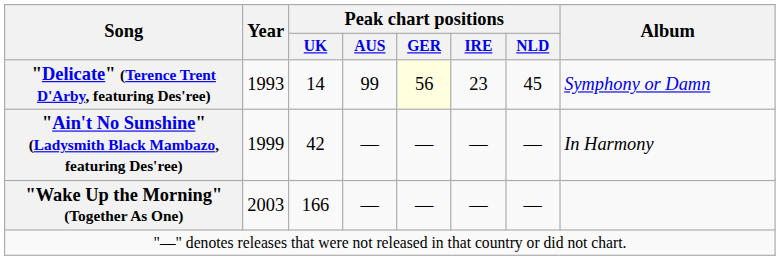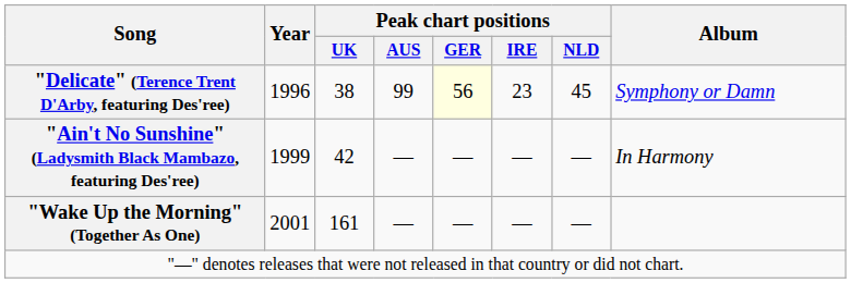 <table class="wikitable plainrowheaders" style="text-align:center">
 <tr>
 <th style="width:200px;" rowspan="2">Song</th>
 <th style="width:30px;" rowspan="2">Year</th>
 <th colspan="5">Peak chart positions</th>
 <th style="width:180px;" rowspan="2">Album</th>
 </tr>
 <tr>
 <th style="width:3em; font-size:85%;"><a href='#'>UK</a><br></th>
 <th style="width:3em; font-size:85%;"><a href='#'>AUS</a><br></th>
 <th style="width:3em; font-size:85%;"><a href='#'>GER</a><br></th>
 <th style="width:3em; font-size:85%;"><a href='#'>IRE</a><br></th>
 <th style="width:3em; font-size:85%;"><a href='#'>NLD</a><br></th>
 </tr>
 <tr>
 <th scope="row">"<a href='#'>Delicate</a>" <small>(<a href='#'>Terence Trent D'Arby</a>, featuring Des'ree)</small></th>
-<td>1993</td>
-<td>14</td>
+<td>1996</td>
+<td>38</td>
 <td>99</td>
 <td style="background: lightyellow;">56</td>
 <td>23</td>
 <td>45</td>
 <td style="text-align:left;"><em><a href='#'>Symphony or Damn</a></em></td>
 </tr>
 <tr>
 <th scope="row">"<a href='#'>Ain't No Sunshine</a>" <small>(<a href='#'>Ladysmith Black Mambazo</a>, featuring Des'ree)</small></th>
 <td>1999</td>
 <td>42</td>
 <td>—</td>
 <td>—</td>
 <td>—</td>
 <td>—</td>
 <td style="text-align:left;"><em>In Harmony</em></td>
 </tr>
 <tr>
 <th scope="row">"Wake Up the Morning" <small>(Together As One)</small></th>
-<td>2003</td>
-<td>166</td>
+<td>2001</td>
+<td>161</td>
 <td>—</td>
 <td>—</td>
 <td>—</td>
 <td>—</td>
 <td style="text-align:left;"></td>
 </tr>
 <tr>
 <td colspan="8" style="font-size:85%">"—" denotes releases that were not released in that country or did not chart.</td>
 </tr>
 </table>
